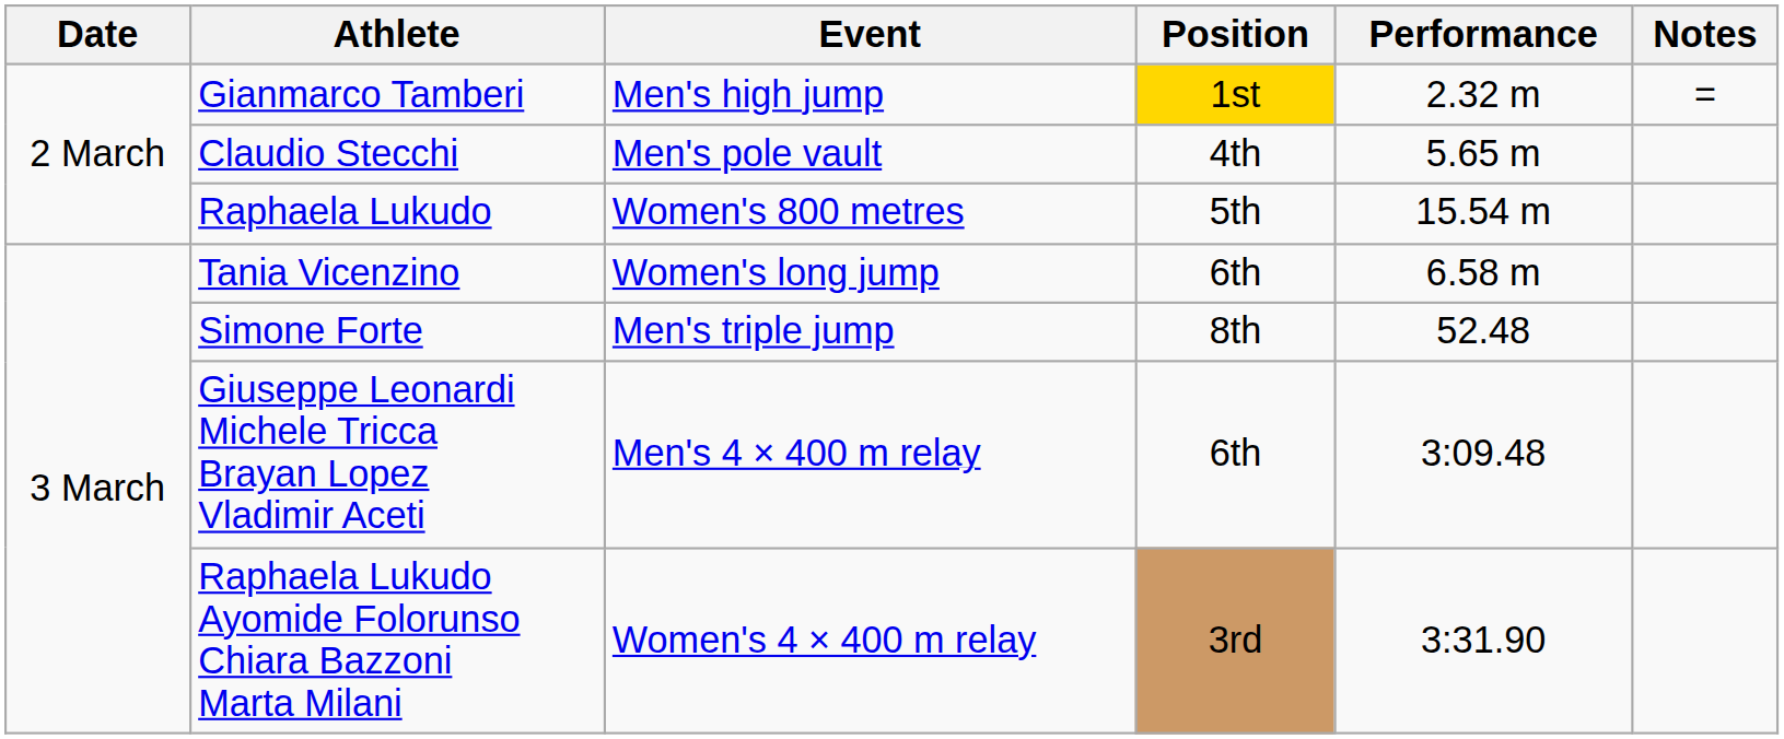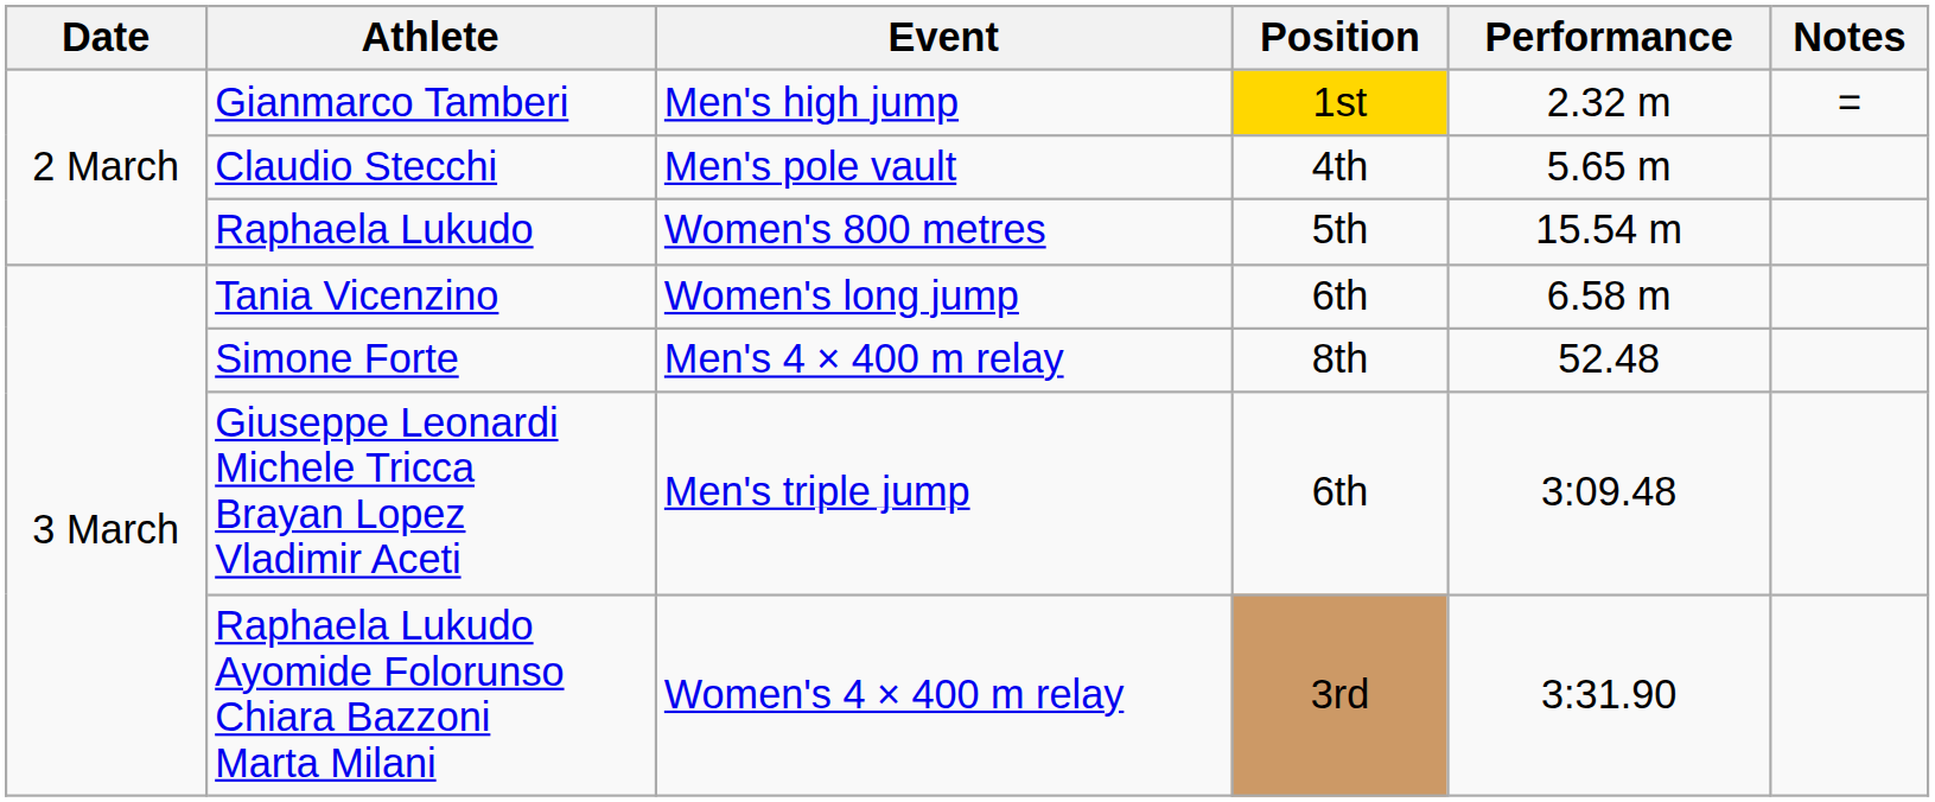 <table class="wikitable" style="width:60%; font-size:100%; text-align:center;">
 <tr>
 <th>Date</th>
 <th>Athlete</th>
 <th>Event</th>
 <th>Position</th>
 <th>Performance</th>
 <th>Notes</th>
 </tr>
 <tr>
 <td rowspan=3>2 March</td>
 <td align=left><a href='#'>Gianmarco Tamberi</a></td>
 <td align=left><a href='#'>Men's high jump</a></td>
 <td bgcolor=gold>1st</td>
 <td>2.32 m</td>
 <td> =</td>
 </tr>
 <tr>
 <td align=left><a href='#'>Claudio Stecchi</a></td>
 <td align=left><a href='#'>Men's pole vault</a></td>
 <td>4th</td>
 <td>5.65 m</td>
 <td></td>
 </tr>
 <tr>
 <td align=left><a href='#'>Raphaela Lukudo</a></td>
 <td align=left><a href='#'>Women's 800 metres</a></td>
 <td>5th</td>
 <td>15.54 m</td>
 <td></td>
 </tr>
 <tr>
 <td rowspan=4>3 March</td>
 <td align=left><a href='#'>Tania Vicenzino</a></td>
 <td align=left><a href='#'>Women's long jump</a></td>
 <td>6th</td>
 <td>6.58 m</td>
 <td></td>
 </tr>
 <tr>
 <td align=left><a href='#'>Simone Forte</a></td>
-<td align=left><a href='#'>Men's triple jump</a></td>
+<td align=left><a href='#'>Men's 4 × 400 m relay</a></td>
 <td>8th</td>
 <td>52.48</td>
 <td></td>
 </tr>
 <tr>
 <td align=left><a href='#'>Giuseppe Leonardi</a><br><a href='#'>Michele Tricca</a><br><a href='#'>Brayan Lopez</a><br><a href='#'>Vladimir Aceti</a></td>
-<td align=left><a href='#'>Men's 4 × 400 m relay</a></td>
+<td align=left><a href='#'>Men's triple jump</a></td>
 <td>6th</td>
 <td>3:09.48</td>
 <td></td>
 </tr>
 <tr>
 <td align=left><a href='#'>Raphaela Lukudo</a><br><a href='#'>Ayomide Folorunso</a><br><a href='#'>Chiara Bazzoni</a><br><a href='#'>Marta Milani</a></td>
 <td align=left><a href='#'>Women's 4 × 400 m relay</a></td>
 <td bgcolor=cc9966>3rd</td>
 <td>3:31.90</td>
 <td></td>
 </tr>
 </table>
